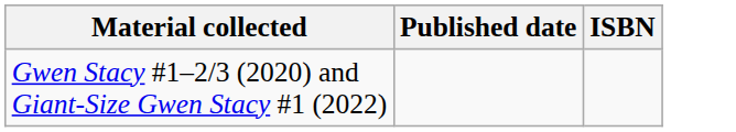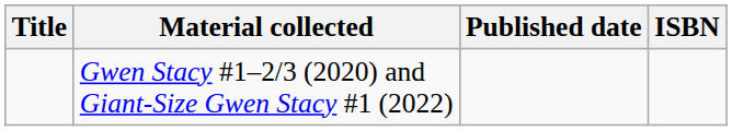 <table class="wikitable">
 <tr>
+<th>Title</th>
 <th>Material collected</th>
 <th>Published date</th>
 <th>ISBN</th>
 </tr>
 <tr>
+<td><em></em></td>
 <td><em><a href='#'>Gwen Stacy</a></em> #1–2/3 (2020) and<br><em><a href='#'>Giant-Size Gwen Stacy</a></em> #1 (2022)</td>
 <td></td>
 <td></td>
 </tr>
 </table>
